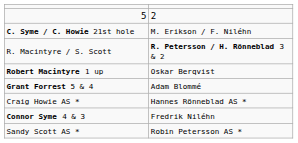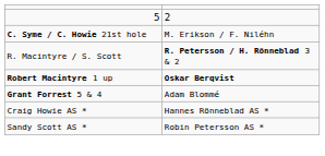 <table class="wikitable">
 <tr>
 <td align="center" width="200"></td>
 <td align="center" width="200"></td>
 </tr>
 <tr>
 <td align="right">5</td>
 <td>2</td>
 </tr>
 <tr>
 <td><small><strong>C. Syme / C. Howie</strong> 21st hole</small></td>
 <td><small>M. Erikson / F. Niléhn</small></td>
 </tr>
 <tr>
 <td><small>R. Macintyre / S. Scott</small></td>
 <td><small><strong>R. Petersson / H. Rönneblad</strong></small> <small>3 & 2</small></td>
 </tr>
 <tr>
 <td><strong><small>Robert Macintyre</small></strong> <small>1 up</small></td>
-<td><small>Oskar Berqvist</small></td>
+<td><strong><small>Oskar Berqvist</small></strong></td>
 </tr>
 <tr>
 <td><small><strong>Grant Forrest</strong> 5 & 4</small></td>
 <td><small>Adam Blommé</small></td>
 </tr>
 <tr>
 <td><small>Craig Howie AS *</small></td>
 <td><small>Hannes Rönneblad AS *</small></td>
 </tr>
 <tr>
-<td><strong><small>Connor Syme</small></strong>  <small>4 & 3</small></td>
-<td><small>Fredrik Niléhn</small></td>
-</tr>
-<tr>
 <td><small>Sandy Scott AS *</small></td>
 <td><small>Robin Petersson AS *</small></td>
 </tr>
 </table>
